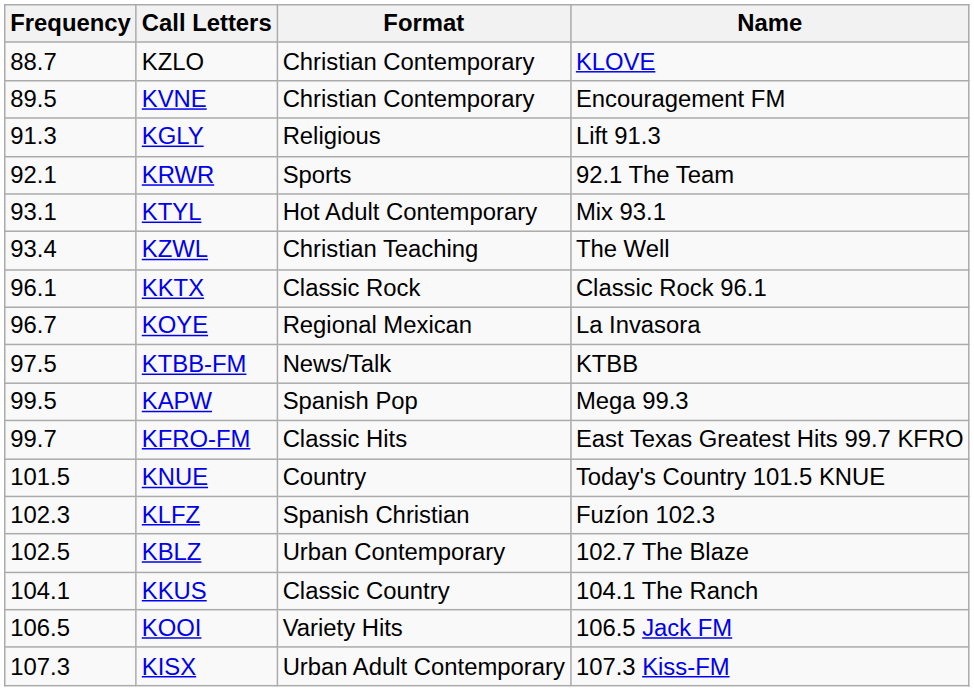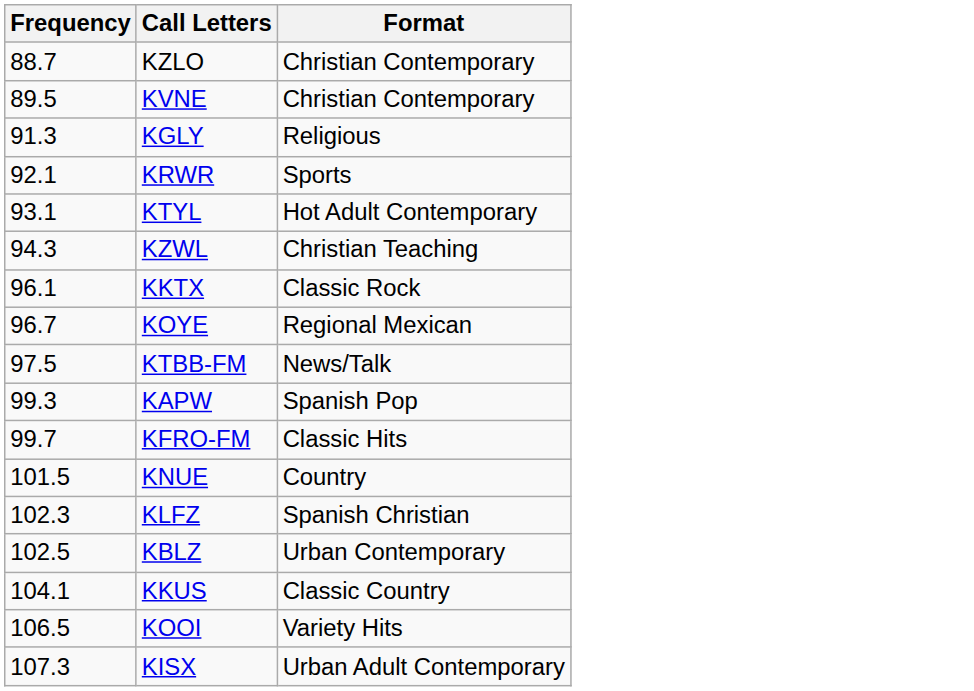 <table class="wikitable sortable">
 <tr>
 <th valign="bottom">Frequency<br></th>
 <th valign="bottom">Call Letters<br></th>
 <th valign="bottom">Format<br></th>
-<th valign="bottom">Name<br></th>
 </tr>
 <tr>
 <td>88.7</td>
 <td>KZLO</td>
 <td>Christian Contemporary</td>
-<td><a href='#'>KLOVE</a></td>
 </tr>
 <tr>
 <td>89.5</td>
 <td><a href='#'>KVNE</a></td>
 <td>Christian Contemporary</td>
-<td>Encouragement FM</td>
 </tr>
 <tr>
 <td>91.3</td>
 <td><a href='#'>KGLY</a></td>
 <td>Religious</td>
-<td>Lift 91.3</td>
 </tr>
 <tr>
 <td>92.1</td>
 <td><a href='#'>KRWR</a></td>
 <td>Sports</td>
-<td>92.1 The Team</td>
 </tr>
 <tr>
 <td>93.1</td>
 <td><a href='#'>KTYL</a></td>
 <td>Hot Adult Contemporary</td>
-<td>Mix 93.1</td>
 </tr>
 <tr>
-<td>93.4</td>
+<td>94.3</td>
 <td><a href='#'>KZWL</a></td>
 <td>Christian Teaching</td>
-<td>The Well</td>
 </tr>
 <tr>
 <td>96.1</td>
 <td><a href='#'>KKTX</a></td>
 <td>Classic Rock</td>
-<td>Classic Rock 96.1</td>
 </tr>
 <tr>
 <td>96.7</td>
 <td><a href='#'>KOYE</a></td>
 <td>Regional Mexican</td>
-<td>La Invasora</td>
 </tr>
 <tr>
 <td>97.5</td>
 <td><a href='#'>KTBB-FM</a></td>
 <td>News/Talk</td>
-<td>KTBB</td>
 </tr>
 <tr>
-<td>99.5</td>
+<td>99.3</td>
 <td><a href='#'>KAPW</a></td>
 <td>Spanish Pop</td>
-<td>Mega 99.3</td>
 </tr>
 <tr>
 <td>99.7</td>
 <td><a href='#'>KFRO-FM</a></td>
 <td>Classic Hits</td>
-<td>East Texas Greatest Hits 99.7 KFRO</td>
 </tr>
 <tr>
 <td>101.5</td>
 <td><a href='#'>KNUE</a></td>
 <td>Country</td>
-<td>Today's Country 101.5 KNUE</td>
 </tr>
 <tr>
 <td>102.3</td>
 <td><a href='#'>KLFZ</a></td>
 <td>Spanish Christian</td>
-<td>Fuzíon 102.3</td>
 </tr>
 <tr>
 <td>102.5</td>
 <td><a href='#'>KBLZ</a></td>
 <td>Urban Contemporary</td>
-<td>102.7 The Blaze</td>
 </tr>
 <tr>
 <td>104.1</td>
 <td><a href='#'>KKUS</a></td>
 <td>Classic Country</td>
-<td>104.1 The Ranch</td>
 </tr>
 <tr>
 <td>106.5</td>
 <td><a href='#'>KOOI</a></td>
 <td>Variety Hits</td>
-<td>106.5 <a href='#'>Jack FM</a></td>
 </tr>
 <tr>
 <td>107.3</td>
 <td><a href='#'>KISX</a></td>
 <td>Urban Adult Contemporary</td>
-<td>107.3 <a href='#'>Kiss-FM</a></td>
 </tr>
 </table>
